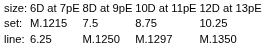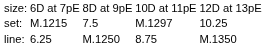 <table style="margin-left:40px;">
 <tr>
 <td>size:</td>
 <td>6D at 7pE</td>
 <td>8D at 9pE</td>
 <td>10D at 11pE</td>
 <td>12D at 13pE</td>
 </tr>
 <tr>
 <td>set:</td>
 <td>M.1215</td>
 <td>7.5</td>
-<td>8.75</td>
+<td>M.1297</td>
 <td>10.25</td>
 </tr>
 <tr>
 <td>line:</td>
 <td>6.25</td>
 <td>M.1250</td>
-<td>M.1297</td>
+<td>8.75</td>
 <td>M.1350</td>
 </tr>
 </table>
